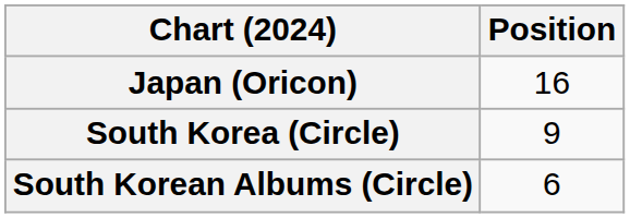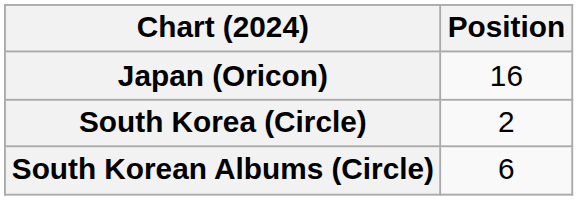 <table class="wikitable sortable plainrowheaders" style="text-align:center">
 <tr>
 <th scope="col">Chart (2024)</th>
 <th scope="col">Position</th>
 </tr>
 <tr>
 <th scope="row">Japan (Oricon)</th>
 <td>16</td>
 </tr>
 <tr>
 <th scope="row">South Korea (Circle)</th>
-<td>9</td>
+<td>2</td>
 </tr>
 <tr>
 <th scope="row">South Korean Albums (Circle)</th>
 <td>6</td>
 </tr>
 </table>
